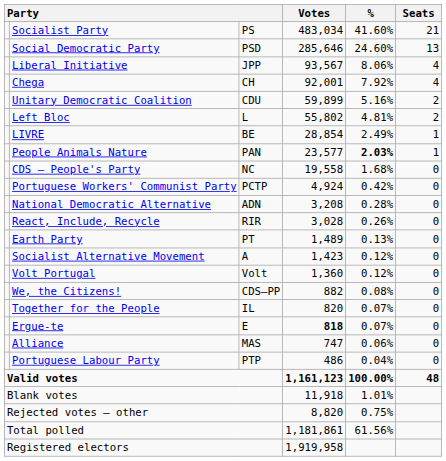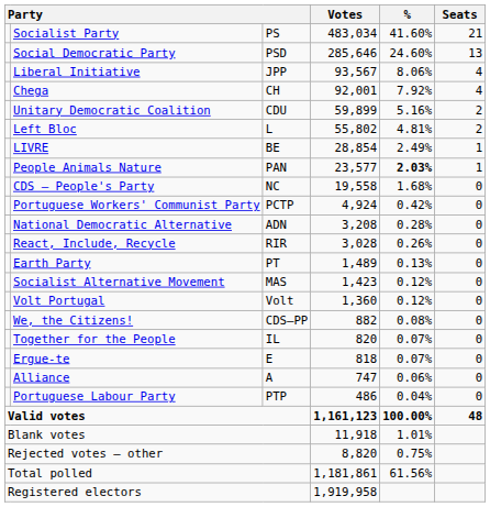 <table class="wikitable" border="1" style="text-align:right;">
 <tr>
 <th style="text-align:left;" colspan=3>Party</th>
 <th align=center width="50">Votes</th>
 <th align=center width="50">%</th>
 <th align=center width="50">Seats</th>
 </tr>
 <tr>
 <td></td>
 <td align=left><a href='#'>Socialist Party</a></td>
 <td align=left>PS</td>
 <td>483,034</td>
 <td>41.60%</td>
 <td>21</td>
 </tr>
 <tr>
 <td></td>
 <td align=left><a href='#'>Social Democratic Party</a></td>
 <td align=left>PSD</td>
 <td>285,646</td>
 <td>24.60%</td>
 <td>13</td>
 </tr>
 <tr>
 <td></td>
 <td align=left><a href='#'>Liberal Initiative</a></td>
 <td align=left>JPP</td>
 <td>93,567</td>
 <td>8.06%</td>
 <td>4</td>
 </tr>
 <tr>
 <td></td>
 <td align=left><a href='#'>Chega</a></td>
 <td align=left>CH</td>
 <td>92,001</td>
 <td>7.92%</td>
 <td>4</td>
 </tr>
 <tr>
 <td></td>
 <td align=left style="white-space: nowrap;"><a href='#'>Unitary Democratic Coalition</a></td>
 <td align=left>CDU</td>
 <td>59,899</td>
 <td>5.16%</td>
 <td>2</td>
 </tr>
 <tr>
 <td></td>
 <td align=left><a href='#'>Left Bloc</a></td>
 <td align=left>L</td>
 <td>55,802</td>
 <td>4.81%</td>
 <td>2</td>
 </tr>
 <tr>
 <td></td>
 <td align=left><a href='#'>LIVRE</a></td>
 <td align=left>BE</td>
 <td>28,854</td>
 <td>2.49%</td>
 <td>1</td>
 </tr>
 <tr>
 <td></td>
 <td align=left><a href='#'>People Animals Nature</a></td>
 <td align=left>PAN</td>
 <td>23,577</td>
 <td><strong>2.03%</strong></td>
 <td>1</td>
 </tr>
 <tr>
 <td></td>
 <td align=left><a href='#'>CDS – People's Party</a></td>
 <td align=left>NC</td>
 <td>19,558</td>
 <td>1.68%</td>
 <td>0</td>
 </tr>
 <tr>
 <td></td>
 <td align=left><a href='#'>Portuguese Workers' Communist Party</a></td>
 <td align=left>PCTP</td>
 <td>4,924</td>
 <td>0.42%</td>
 <td>0</td>
 </tr>
 <tr>
 <td></td>
 <td align=left><a href='#'>National Democratic Alternative</a></td>
 <td align=left>ADN</td>
 <td>3,208</td>
 <td>0.28%</td>
 <td>0</td>
 </tr>
 <tr>
 <td></td>
 <td align=left><a href='#'>React, Include, Recycle</a></td>
 <td align=left>RIR</td>
 <td>3,028</td>
 <td>0.26%</td>
 <td>0</td>
 </tr>
 <tr>
 <td></td>
 <td align=left><a href='#'>Earth Party</a></td>
 <td align=left>PT</td>
 <td>1,489</td>
 <td>0.13%</td>
 <td>0</td>
 </tr>
 <tr>
 <td></td>
 <td align=left><a href='#'>Socialist Alternative Movement</a></td>
-<td align=left>A</td>
+<td align=left>MAS</td>
 <td>1,423</td>
 <td>0.12%</td>
 <td>0</td>
 </tr>
 <tr>
 <td></td>
 <td align=left><a href='#'>Volt Portugal</a></td>
 <td align=left>Volt</td>
 <td>1,360</td>
 <td>0.12%</td>
 <td>0</td>
 </tr>
 <tr>
 <td></td>
 <td align=left><a href='#'>We, the Citizens!</a></td>
 <td align=left style="white-space: nowrap;">CDS–PP</td>
 <td>882</td>
 <td>0.08%</td>
 <td>0</td>
 </tr>
 <tr>
 <td></td>
 <td align=left><a href='#'>Together for the People</a></td>
 <td align=left>IL</td>
 <td>820</td>
 <td>0.07%</td>
 <td>0</td>
 </tr>
 <tr>
 <td></td>
 <td align=left><a href='#'>Ergue-te</a></td>
 <td align=left>E</td>
-<td><strong>818</strong></td>
+<td>818</td>
 <td>0.07%</td>
 <td>0</td>
 </tr>
 <tr>
 <td></td>
 <td align=left><a href='#'>Alliance</a></td>
-<td align=left>MAS</td>
+<td align=left>A</td>
 <td>747</td>
 <td>0.06%</td>
 <td>0</td>
 </tr>
 <tr>
 <td></td>
 <td align=left><a href='#'>Portuguese Labour Party</a></td>
 <td align=left>PTP</td>
 <td>486</td>
 <td>0.04%</td>
 <td>0</td>
 </tr>
 <tr style="font-weight:bold">
 <td align=left colspan=3>Valid votes</td>
 <td>1,161,123</td>
 <td>100.00%</td>
 <td>48</td>
 </tr>
 <tr>
 <td align=left colspan=3>Blank votes</td>
 <td>11,918</td>
 <td>1.01%</td>
 <td></td>
 </tr>
 <tr>
 <td align=left colspan=3>Rejected votes – other</td>
 <td>8,820</td>
 <td>0.75%</td>
 <td></td>
 </tr>
 <tr>
 <td align=left colspan=3>Total polled</td>
 <td>1,181,861</td>
 <td>61.56%</td>
 <td></td>
 </tr>
 <tr>
 <td align=left colspan=3>Registered electors</td>
 <td>1,919,958</td>
 <td></td>
 <td></td>
 </tr>
 </table>
